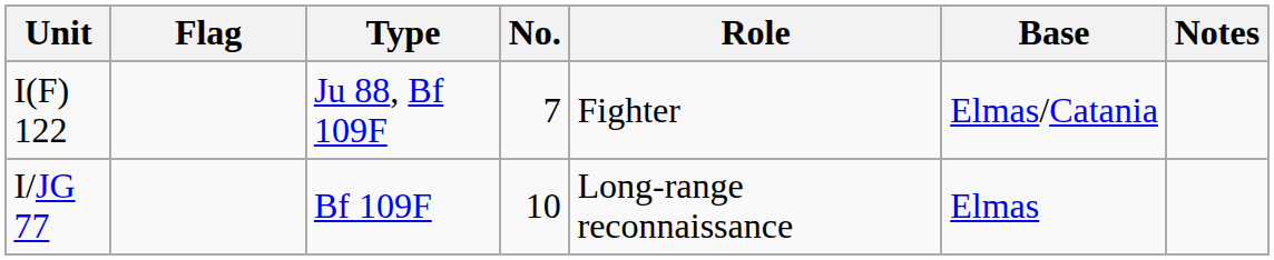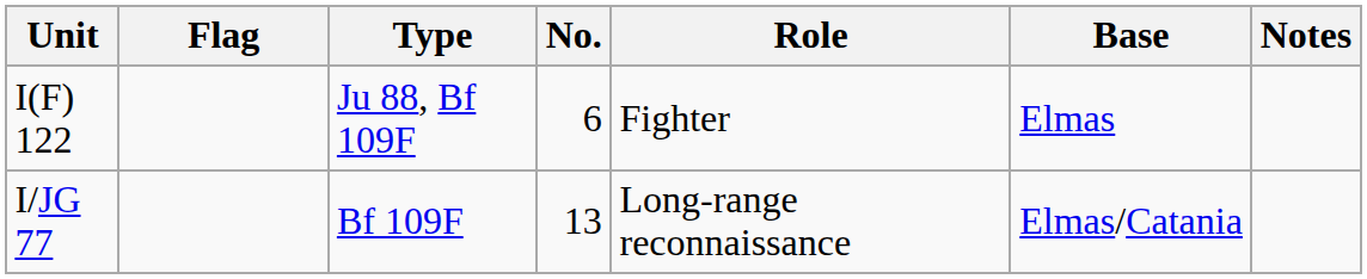 <table class="wikitable sortable">
 <tr>
 <th scope="col" width="40px">Unit</th>
 <th scope="col" width="80px">Flag</th>
 <th scope="col" width="80px">Type</th>
 <th scope="col" width="20px">No.</th>
 <th scope="col" width="160px">Role</th>
 <th scope="col" width="80px">Base</th>
 <th>Notes</th>
 </tr>
 <tr>
 <td>I(F) 122</td>
 <td></td>
 <td><a href='#'>Ju 88</a>, <a href='#'>Bf 109F</a></td>
-<td align="right">7</td>
+<td align="right">6</td>
 <td>Fighter</td>
-<td><a href='#'>Elmas</a>/<a href='#'>Catania</a></td>
+<td><a href='#'>Elmas</a></td>
 <td></td>
 </tr>
 <tr>
 <td>I/<a href='#'>JG 77</a></td>
 <td></td>
 <td><a href='#'>Bf 109F</a></td>
-<td align="right">10</td>
+<td align="right">13</td>
 <td>Long-range reconnaissance</td>
-<td><a href='#'>Elmas</a></td>
+<td><a href='#'>Elmas</a>/<a href='#'>Catania</a></td>
 <td></td>
 </tr>
 <tr>
 </tr>
 </table>
